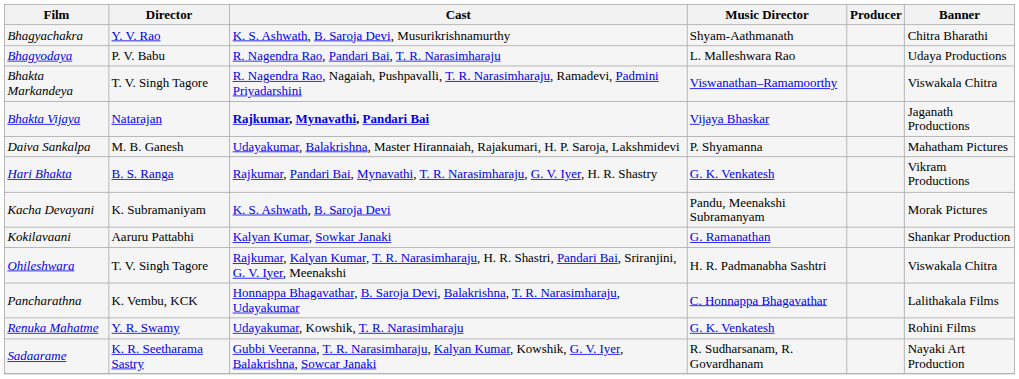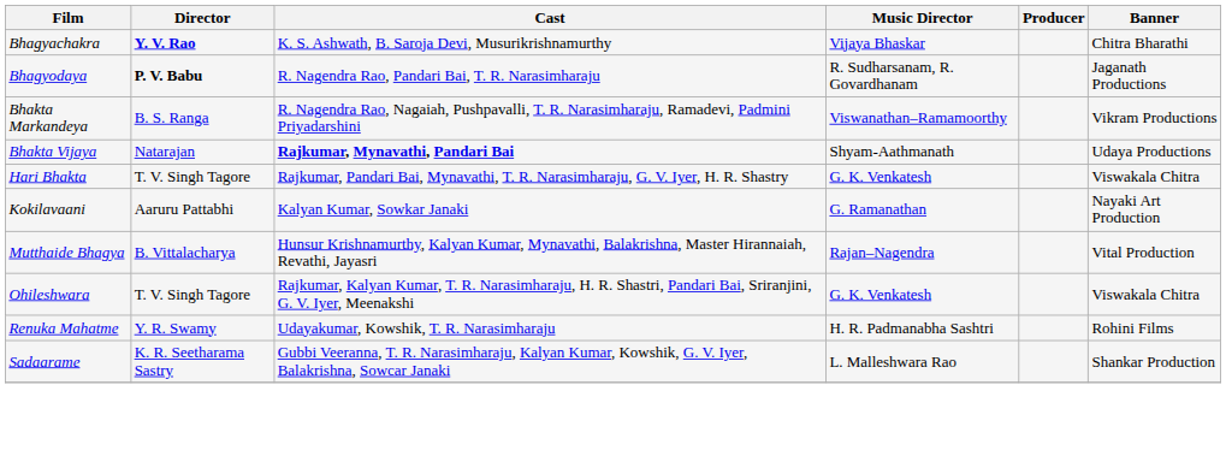 <table class="wikitable sortable" style="background:#f5f5f5;">
 <tr>
 <th>Film</th>
 <th>Director</th>
 <th>Cast</th>
 <th>Music Director</th>
 <th>Producer</th>
 <th>Banner</th>
 </tr>
 <tr>
 <td><em>Bhagyachakra</em></td>
-<td><a href='#'>Y. V. Rao</a></td>
+<td><strong><a href='#'>Y. V. Rao</a></strong></td>
 <td><a href='#'>K. S. Ashwath</a>, <a href='#'>B. Saroja Devi</a>, Musurikrishnamurthy</td>
-<td>Shyam-Aathmanath</td>
+<td><a href='#'>Vijaya Bhaskar</a></td>
 <td></td>
 <td>Chitra Bharathi</td>
 </tr>
 <tr>
 <td><em><a href='#'>Bhagyodaya</a></em></td>
-<td>P. V. Babu</td>
+<td><strong>P. V. Babu</strong></td>
 <td><a href='#'>R. Nagendra Rao</a>, <a href='#'>Pandari Bai</a>, <a href='#'>T. R. Narasimharaju</a></td>
-<td>L. Malleshwara Rao</td>
+<td>R. Sudharsanam, R. Govardhanam</td>
 <td></td>
-<td>Udaya Productions</td>
+<td>Jaganath Productions</td>
 </tr>
 <tr>
 <td><em>Bhakta Markandeya</em></td>
-<td>T. V. Singh Tagore</td>
+<td><a href='#'>B. S. Ranga</a></td>
 <td><a href='#'>R. Nagendra Rao</a>, Nagaiah, Pushpavalli, <a href='#'>T. R. Narasimharaju</a>, Ramadevi, <a href='#'>Padmini Priyadarshini</a></td>
 <td><a href='#'>Viswanathan–Ramamoorthy</a></td>
 <td></td>
-<td>Viswakala Chitra</td>
+<td>Vikram Productions</td>
 </tr>
 <tr>
 <td><em><a href='#'>Bhakta Vijaya</a></em></td>
 <td><a href='#'>Natarajan</a></td>
 <td><strong><a href='#'>Rajkumar</a>, <a href='#'>Mynavathi</a>, <a href='#'>Pandari Bai</a></strong></td>
-<td><a href='#'>Vijaya Bhaskar</a></td>
+<td>Shyam-Aathmanath</td>
 <td></td>
-<td>Jaganath Productions</td>
-</tr>
-<tr>
-<td><em>Daiva Sankalpa</em></td>
-<td>M. B. Ganesh</td>
-<td><a href='#'>Udayakumar</a>, <a href='#'>Balakrishna</a>, Master Hirannaiah, Rajakumari, H. P. Saroja, Lakshmidevi</td>
-<td>P. Shyamanna</td>
-<td></td>
-<td>Mahatham Pictures</td>
+<td>Udaya Productions</td>
 </tr>
 <tr>
 <td><em><a href='#'>Hari Bhakta</a></em></td>
-<td><a href='#'>B. S. Ranga</a></td>
+<td>T. V. Singh Tagore</td>
 <td><a href='#'>Rajkumar</a>, <a href='#'>Pandari Bai</a>, <a href='#'>Mynavathi</a>, <a href='#'>T. R. Narasimharaju</a>, <a href='#'>G. V. Iyer</a>, H. R. Shastry</td>
 <td><a href='#'>G. K. Venkatesh</a></td>
 <td></td>
-<td>Vikram Productions</td>
-</tr>
-<tr>
-<td><em>Kacha Devayani</em></td>
-<td>K. Subramaniyam</td>
-<td><a href='#'>K. S. Ashwath</a>, <a href='#'>B. Saroja Devi</a></td>
-<td>Pandu, Meenakshi Subramanyam</td>
-<td></td>
-<td>Morak Pictures</td>
+<td>Viswakala Chitra</td>
 </tr>
 <tr>
 <td><em>Kokilavaani</em></td>
 <td>Aaruru Pattabhi</td>
 <td><a href='#'>Kalyan Kumar</a>, <a href='#'>Sowkar Janaki</a></td>
 <td><a href='#'>G. Ramanathan</a></td>
 <td></td>
-<td>Shankar Production</td>
+<td>Nayaki Art Production</td>
+</tr>
+<tr>
+<td><em><a href='#'>Mutthaide Bhagya</a></em></td>
+<td><a href='#'>B. Vittalacharya</a></td>
+<td><a href='#'>Hunsur Krishnamurthy</a>, <a href='#'>Kalyan Kumar</a>, <a href='#'>Mynavathi</a>, <a href='#'>Balakrishna</a>, Master Hirannaiah, Revathi, Jayasri</td>
+<td><a href='#'>Rajan–Nagendra</a></td>
+<td></td>
+<td>Vital Production</td>
 </tr>
 <tr>
 <td><em><a href='#'>Ohileshwara</a></em></td>
 <td>T. V. Singh Tagore</td>
 <td><a href='#'>Rajkumar</a>, <a href='#'>Kalyan Kumar</a>, <a href='#'>T. R. Narasimharaju</a>, H. R. Shastri, <a href='#'>Pandari Bai</a>, Sriranjini, <a href='#'>G. V. Iyer</a>, Meenakshi</td>
-<td>H. R. Padmanabha Sashtri</td>
+<td><a href='#'>G. K. Venkatesh</a></td>
 <td></td>
 <td>Viswakala Chitra</td>
-</tr>
-<tr>
-<td><em>Pancharathna</em></td>
-<td>K. Vembu, KCK</td>
-<td><a href='#'>Honnappa Bhagavathar</a>, <a href='#'>B. Saroja Devi</a>, <a href='#'>Balakrishna</a>, <a href='#'>T. R. Narasimharaju</a>, <a href='#'>Udayakumar</a></td>
-<td><a href='#'>C. Honnappa Bhagavathar</a></td>
-<td></td>
-<td>Lalithakala Films</td>
 </tr>
 <tr>
 <td><em><a href='#'>Renuka Mahatme</a></em></td>
 <td><a href='#'>Y. R. Swamy</a></td>
 <td><a href='#'>Udayakumar</a>, Kowshik, <a href='#'>T. R. Narasimharaju</a></td>
-<td><a href='#'>G. K. Venkatesh</a></td>
+<td>H. R. Padmanabha Sashtri</td>
 <td></td>
 <td>Rohini Films</td>
 </tr>
 <tr>
 <td><em><a href='#'>Sadaarame</a></em></td>
 <td><a href='#'>K. R. Seetharama Sastry</a></td>
 <td><a href='#'>Gubbi Veeranna</a>, <a href='#'>T. R. Narasimharaju</a>, <a href='#'>Kalyan Kumar</a>, Kowshik, <a href='#'>G. V. Iyer</a>, <a href='#'>Balakrishna</a>, <a href='#'>Sowcar Janaki</a></td>
-<td>R. Sudharsanam, R. Govardhanam</td>
+<td>L. Malleshwara Rao</td>
 <td></td>
-<td>Nayaki Art Production</td>
+<td>Shankar Production</td>
 </tr>
 <tr>
 </tr>
 </table>
